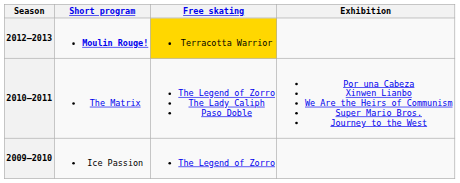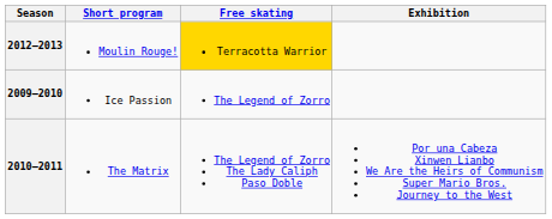 <table class="wikitable" style="text-align: center">
 <tr>
 <th>Season</th>
 <th><a href='#'>Short program</a></th>
 <th><a href='#'>Free skating</a></th>
 <th>Exhibition</th>
 </tr>
 <tr>
 <th>2012–2013 <br> </th>
-<td><strong><br><ul><li><a href='#'>Moulin Rouge!</a></li></ul></strong></td>
+<td><br><ul><li><a href='#'>Moulin Rouge!</a></li></ul></td>
 <td style="background: gold;"><br><ul><li>Terracotta Warrior <br></li></ul></td>
+<td></td>
+</tr>
+<tr>
+<th>2009–2010 <br> </th>
+<td><br><ul><li>Ice Passion <br></li></ul></td>
+<td><br><ul><li><a href='#'>The Legend of Zorro</a> <br></li></ul></td>
 <td></td>
 </tr>
 <tr>
 <th>2010–2011 <br> </th>
 <td><br><ul><li><a href='#'>The Matrix</a></li></ul></td>
 <td><br><ul><li><a href='#'>The Legend of Zorro</a> <br></li><li><a href='#'>The Lady Caliph</a> <br></li><li><a href='#'>Paso Doble</a></li></ul></td>
 <td><br><ul><li><a href='#'>Por una Cabeza</a> <br></li><li><a href='#'>Xinwen Lianbo</a></li><li><a href='#'>We Are the Heirs of Communism</a></li><li><a href='#'>Super Mario Bros.</a> <br></li><li><a href='#'>Journey to the West</a></li></ul></td>
 </tr>
-<tr>
-<th>2009–2010 <br> </th>
-<td><br><ul><li>Ice Passion <br></li></ul></td>
-<td><br><ul><li><a href='#'>The Legend of Zorro</a> <br></li></ul></td>
-<td></td>
-</tr>
 </table>
